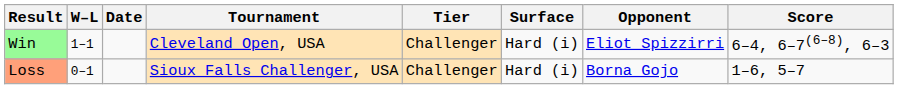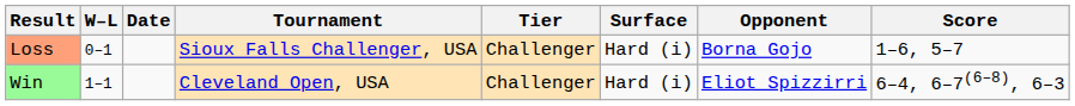 <table class="sortable wikitable">
 <tr>
 <th>Result</th>
 <th class="unsortable">W–L</th>
 <th>Date</th>
 <th>Tournament</th>
 <th>Tier</th>
 <th>Surface</th>
 <th>Opponent</th>
 <th class="unsortable">Score</th>
 </tr>
 <tr>
+<td bgcolor=FFA07A>Loss</td>
+<td><small>0–1</small></td>
+<td><a href='#'></a></td>
+<td style="background:moccasin;"><a href='#'>Sioux Falls Challenger</a>, USA</td>
+<td style="background:moccasin;">Challenger</td>
+<td>Hard (i)</td>
+<td> <a href='#'>Borna Gojo</a></td>
+<td>1–6, 5–7</td>
+</tr>
+<tr>
 <td bgcolor=98FB98>Win</td>
 <td><small>1–1</small></td>
 <td><a href='#'></a></td>
 <td style="background:moccasin;"><a href='#'>Cleveland Open</a>, USA</td>
 <td style="background:moccasin;">Challenger</td>
 <td>Hard (i)</td>
 <td> <a href='#'>Eliot Spizzirri</a></td>
 <td>6–4, 6–7<sup>(6–8)</sup>, 6–3</td>
 </tr>
-<tr>
-<td bgcolor=FFA07A>Loss</td>
-<td><small>0–1</small></td>
-<td><a href='#'></a></td>
-<td style="background:moccasin;"><a href='#'>Sioux Falls Challenger</a>, USA</td>
-<td style="background:moccasin;">Challenger</td>
-<td>Hard (i)</td>
-<td> <a href='#'>Borna Gojo</a></td>
-<td>1–6, 5–7</td>
-</tr>
 </table>
